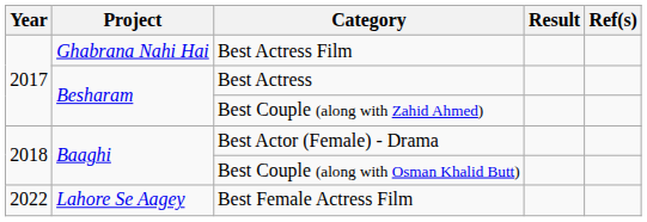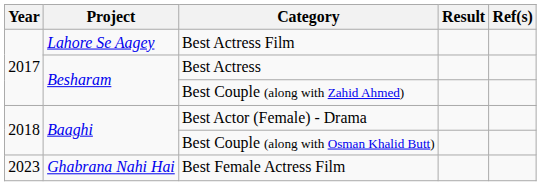 <table class="wikitable style">
 <tr>
 <th>Year</th>
 <th>Project</th>
 <th>Category</th>
 <th>Result</th>
 <th>Ref(s)</th>
 </tr>
 <tr>
 <td rowspan="3">2017</td>
-<td><em><a href='#'>Ghabrana Nahi Hai</a></em></td>
+<td><em><a href='#'>Lahore Se Aagey</a></em></td>
 <td>Best Actress Film</td>
 <td></td>
 <td></td>
 </tr>
 <tr>
 <td rowspan="2"><em><a href='#'>Besharam</a></em></td>
 <td>Best Actress</td>
 <td></td>
 <td></td>
 </tr>
 <tr>
 <td>Best Couple <small>(along with <a href='#'>Zahid Ahmed</a>)</small></td>
 <td></td>
 <td></td>
 </tr>
 <tr>
 <td rowspan="2">2018</td>
 <td rowspan="2"><em><a href='#'>Baaghi</a></em></td>
 <td>Best Actor (Female) - Drama</td>
 <td></td>
 <td></td>
 </tr>
 <tr>
 <td>Best Couple <small>(along with <a href='#'>Osman Khalid Butt</a>)</small></td>
 <td></td>
 <td></td>
 </tr>
 <tr>
-<td>2022</td>
-<td><em><a href='#'>Lahore Se Aagey</a></em></td>
+<td>2023</td>
+<td><em><a href='#'>Ghabrana Nahi Hai</a></em></td>
 <td>Best Female Actress Film</td>
 <td></td>
 <td></td>
 </tr>
 </table>
